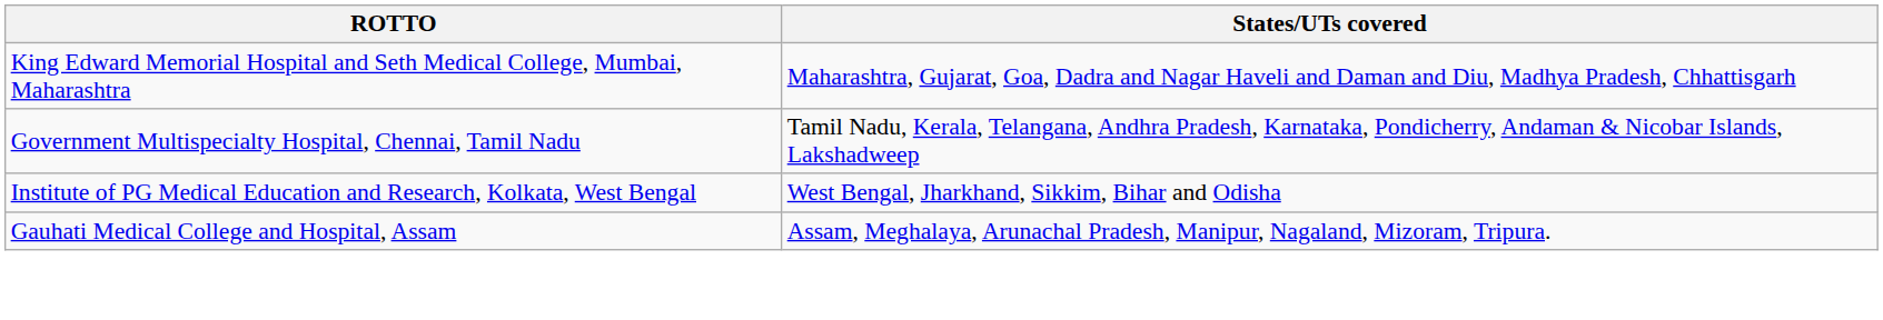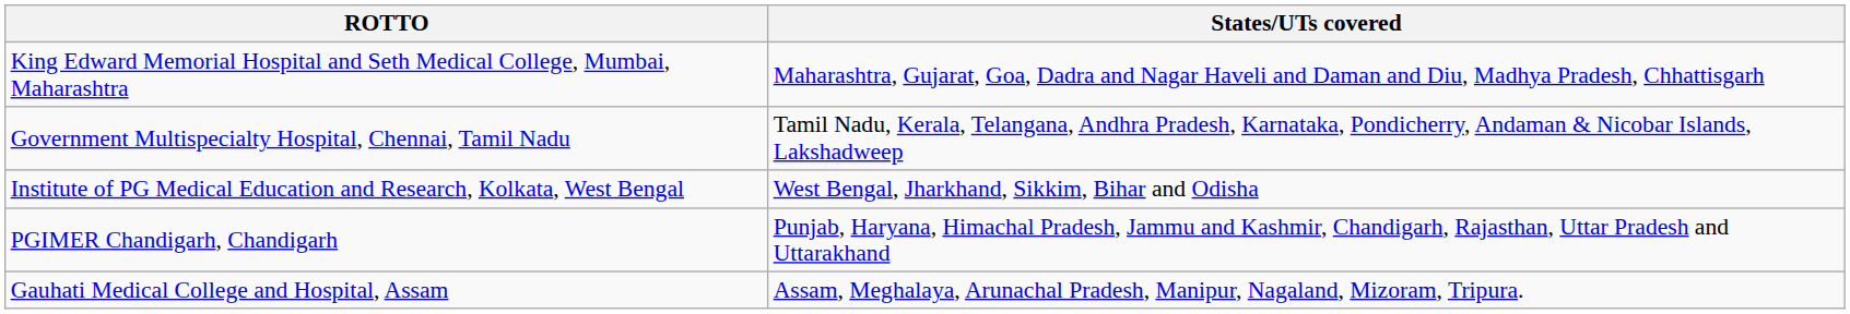 <table class="wikitable">
 <tr>
 <th>ROTTO</th>
 <th>States/UTs covered</th>
 </tr>
 <tr>
 <td><a href='#'>King Edward Memorial Hospital and Seth Medical College</a>, <a href='#'>Mumbai</a>, <a href='#'>Maharashtra</a></td>
 <td><a href='#'>Maharashtra</a>, <a href='#'>Gujarat</a>, <a href='#'>Goa</a>, <a href='#'>Dadra and Nagar Haveli and Daman and Diu</a>, <a href='#'>Madhya Pradesh</a>, <a href='#'>Chhattisgarh</a></td>
 </tr>
 <tr>
 <td><a href='#'>Government Multispecialty Hospital</a>, <a href='#'>Chennai</a>, <a href='#'>Tamil Nadu</a></td>
 <td>Tamil Nadu, <a href='#'>Kerala</a>, <a href='#'>Telangana</a>, <a href='#'>Andhra Pradesh</a>, <a href='#'>Karnataka</a>, <a href='#'>Pondicherry</a>, <a href='#'>Andaman & Nicobar Islands</a>, <a href='#'>Lakshadweep</a></td>
 </tr>
 <tr>
 <td><a href='#'>Institute of PG Medical Education and Research</a>, <a href='#'>Kolkata</a>, <a href='#'>West Bengal</a></td>
 <td><a href='#'>West Bengal</a>, <a href='#'>Jharkhand</a>, <a href='#'>Sikkim</a>, <a href='#'>Bihar</a> and <a href='#'>Odisha</a></td>
 </tr>
 <tr>
+<td><a href='#'>PGIMER Chandigarh</a>, <a href='#'>Chandigarh</a></td>
+<td><a href='#'>Punjab</a>, <a href='#'>Haryana</a>, <a href='#'>Himachal Pradesh</a>, <a href='#'>Jammu and Kashmir</a>, <a href='#'>Chandigarh</a>, <a href='#'>Rajasthan</a>, <a href='#'>Uttar Pradesh</a> and <a href='#'>Uttarakhand</a></td>
+</tr>
+<tr>
 <td><a href='#'>Gauhati Medical College and Hospital</a>, <a href='#'>Assam</a></td>
 <td><a href='#'>Assam</a>, <a href='#'>Meghalaya</a>, <a href='#'>Arunachal Pradesh</a>, <a href='#'>Manipur</a>, <a href='#'>Nagaland</a>, <a href='#'>Mizoram</a>, <a href='#'>Tripura</a>.</td>
 </tr>
 </table>
